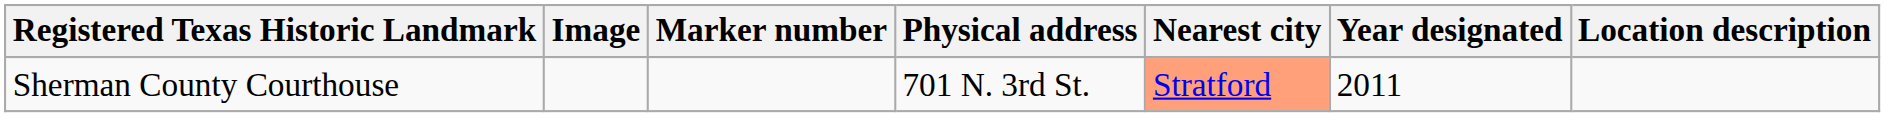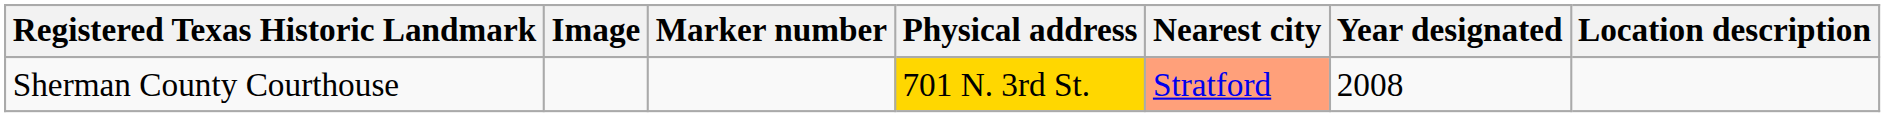 <table class="wikitable sortable">
 <tr>
 <th>Registered Texas Historic Landmark</th>
 <th>Image</th>
 <th>Marker number</th>
 <th>Physical address</th>
 <th>Nearest city</th>
 <th>Year designated</th>
 <th>Location description</th>
 </tr>
 <tr>
 <td>Sherman County Courthouse</td>
 <td></td>
 <td></td>
-<td>701 N. 3rd St.<br></td>
+<td style="background: gold;">701 N. 3rd St.<br></td>
 <td style="background: lightsalmon;"><a href='#'>Stratford</a></td>
-<td>2011</td>
+<td>2008</td>
 <td></td>
 </tr>
 </table>
